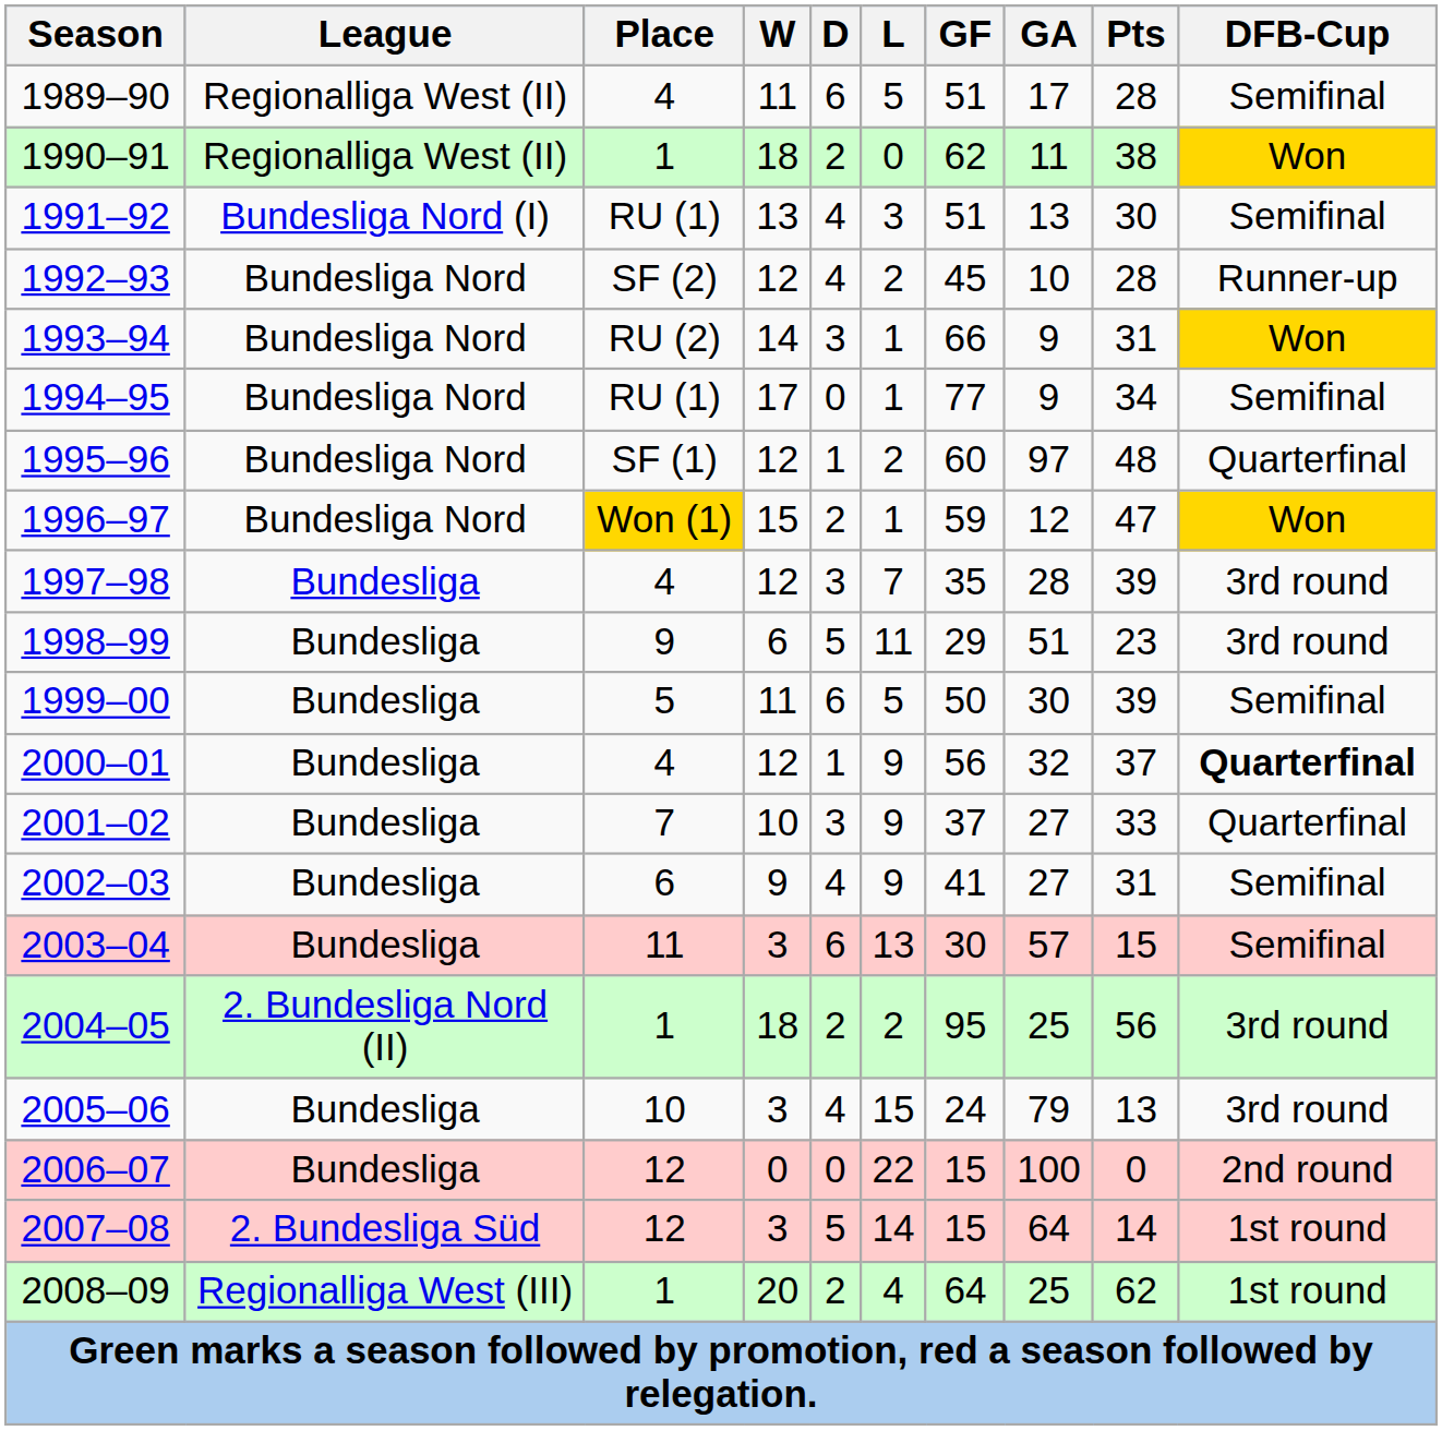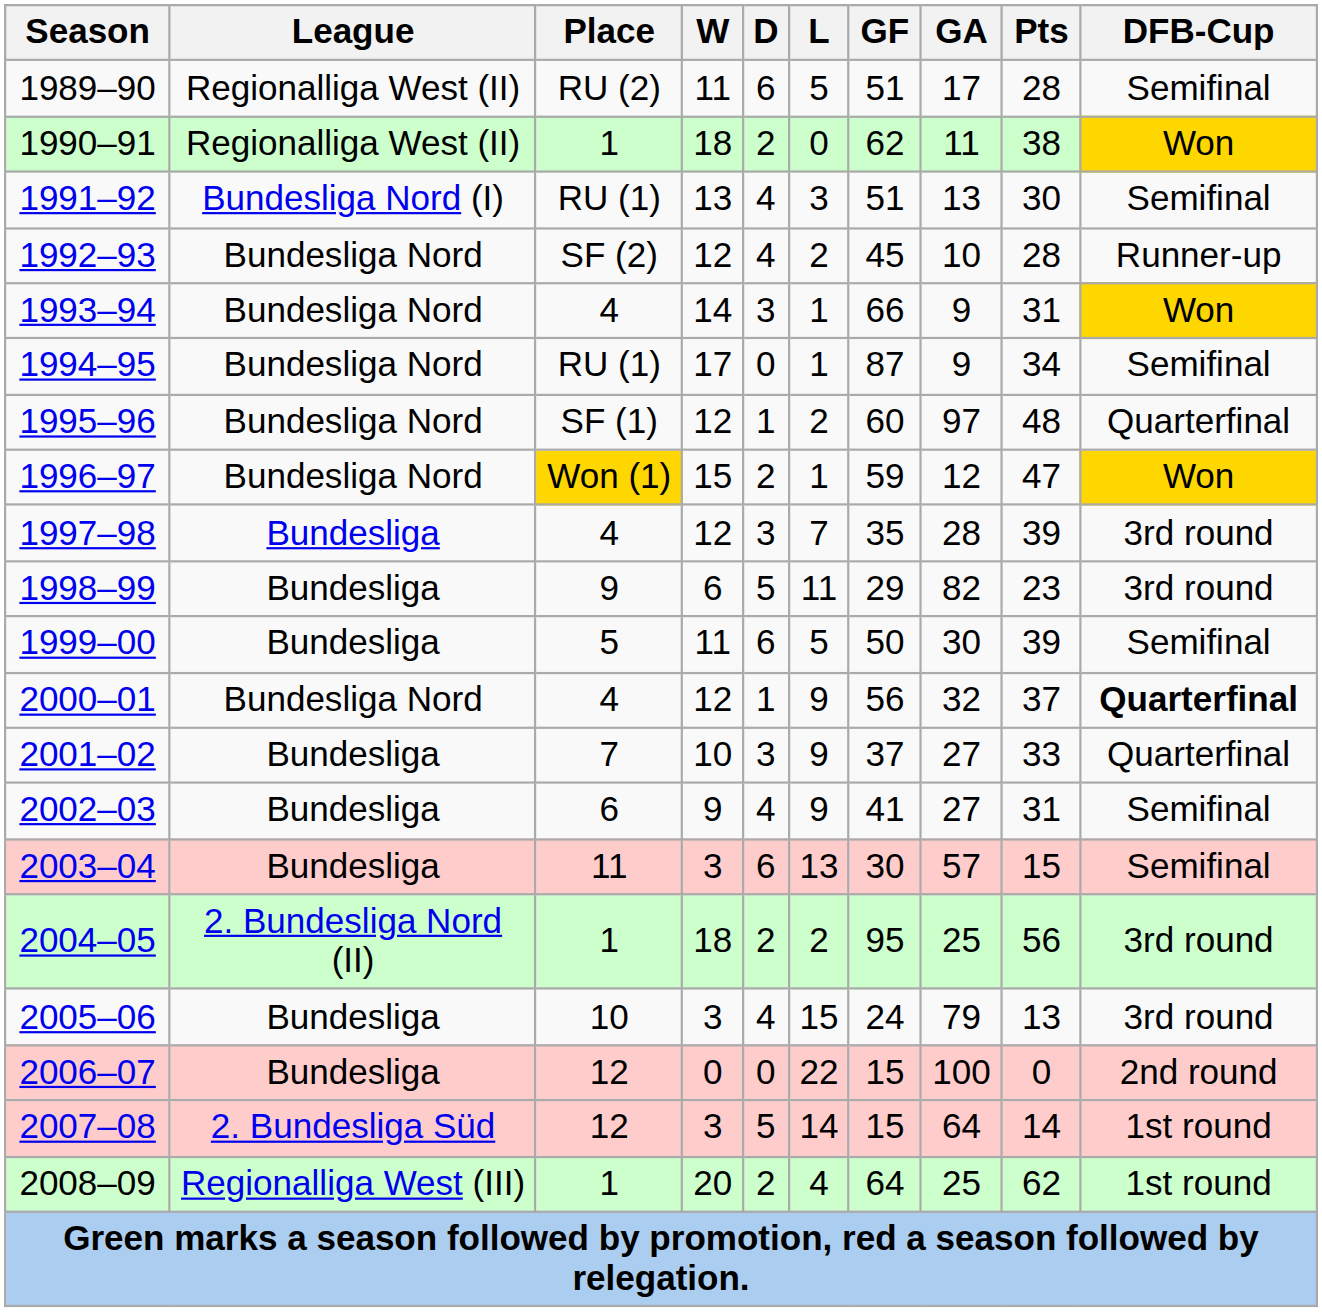 <table class="wikitable" width="600px">
 <tr style="background-color:#ABCDEF">
 <th>Season</th>
 <th>League</th>
 <th>Place</th>
 <th>W</th>
 <th>D</th>
 <th>L</th>
 <th>GF</th>
 <th>GA</th>
 <th>Pts</th>
 <th>DFB-Cup</th>
 </tr>
 <tr align="center">
 <td>1989–90</td>
 <td>Regionalliga West (II)</td>
-<td>4</td>
+<td>RU (2)</td>
 <td>11</td>
 <td>6</td>
 <td>5</td>
 <td>51</td>
 <td>17</td>
 <td>28</td>
 <td>Semifinal</td>
 </tr>
 <tr align="center" style="background:#ccffcc;">
 <td>1990–91</td>
 <td>Regionalliga West (II)</td>
 <td>1</td>
 <td>18</td>
 <td>2</td>
 <td>0</td>
 <td>62</td>
 <td>11</td>
 <td>38</td>
 <td bgcolor = gold>Won</td>
 </tr>
 <tr align="center">
 <td><a href='#'>1991–92</a></td>
 <td><a href='#'>Bundesliga Nord</a> (I)</td>
 <td>RU (1)</td>
 <td>13</td>
 <td>4</td>
 <td>3</td>
 <td>51</td>
 <td>13</td>
 <td>30</td>
 <td>Semifinal</td>
 </tr>
 <tr align="center">
 <td><a href='#'>1992–93</a></td>
 <td>Bundesliga Nord</td>
 <td>SF (2)</td>
 <td>12</td>
 <td>4</td>
 <td>2</td>
 <td>45</td>
 <td>10</td>
 <td>28</td>
 <td>Runner-up</td>
 </tr>
 <tr align="center">
 <td><a href='#'>1993–94</a></td>
 <td>Bundesliga Nord</td>
-<td>RU (2)</td>
+<td>4</td>
 <td>14</td>
 <td>3</td>
 <td>1</td>
 <td>66</td>
 <td>9</td>
 <td>31</td>
 <td bgcolor = gold>Won</td>
 </tr>
 <tr align="center">
 <td><a href='#'>1994–95</a></td>
 <td>Bundesliga Nord</td>
 <td>RU (1)</td>
 <td>17</td>
 <td>0</td>
 <td>1</td>
-<td>77</td>
+<td>87</td>
 <td>9</td>
 <td>34</td>
 <td>Semifinal</td>
 </tr>
 <tr align="center">
 <td><a href='#'>1995–96</a></td>
 <td>Bundesliga Nord</td>
 <td>SF (1)</td>
 <td>12</td>
 <td>1</td>
 <td>2</td>
 <td>60</td>
 <td>97</td>
 <td>48</td>
 <td>Quarterfinal</td>
 </tr>
 <tr align="center">
 <td><a href='#'>1996–97</a></td>
 <td>Bundesliga Nord</td>
 <td bgcolor = gold>Won (1)</td>
 <td>15</td>
 <td>2</td>
 <td>1</td>
 <td>59</td>
 <td>12</td>
 <td>47</td>
 <td bgcolor = gold>Won</td>
 </tr>
 <tr align="center">
 <td><a href='#'>1997–98</a></td>
 <td><a href='#'>Bundesliga</a></td>
 <td>4</td>
 <td>12</td>
 <td>3</td>
 <td>7</td>
 <td>35</td>
 <td>28</td>
 <td>39</td>
 <td>3rd round</td>
 </tr>
 <tr align="center">
 <td><a href='#'>1998–99</a></td>
 <td>Bundesliga</td>
 <td>9</td>
 <td>6</td>
 <td>5</td>
 <td>11</td>
 <td>29</td>
-<td>51</td>
+<td>82</td>
 <td>23</td>
 <td>3rd round</td>
 </tr>
 <tr align="center">
 <td><a href='#'>1999–00</a></td>
 <td>Bundesliga</td>
 <td>5</td>
 <td>11</td>
 <td>6</td>
 <td>5</td>
 <td>50</td>
 <td>30</td>
 <td>39</td>
 <td>Semifinal</td>
 </tr>
 <tr align="center">
 <td><a href='#'>2000–01</a></td>
-<td>Bundesliga</td>
+<td>Bundesliga Nord</td>
 <td>4</td>
 <td>12</td>
 <td>1</td>
 <td>9</td>
 <td>56</td>
 <td>32</td>
 <td>37</td>
 <td><strong>Quarterfinal</strong></td>
 </tr>
 <tr align="center">
 <td><a href='#'>2001–02</a></td>
 <td>Bundesliga</td>
 <td>7</td>
 <td>10</td>
 <td>3</td>
 <td>9</td>
 <td>37</td>
 <td>27</td>
 <td>33</td>
 <td>Quarterfinal</td>
 </tr>
 <tr align="center">
 <td><a href='#'>2002–03</a></td>
 <td>Bundesliga</td>
 <td>6</td>
 <td>9</td>
 <td>4</td>
 <td>9</td>
 <td>41</td>
 <td>27</td>
 <td>31</td>
 <td>Semifinal</td>
 </tr>
 <tr align="center" style="background:#ffcccc;">
 <td><a href='#'>2003–04</a></td>
 <td>Bundesliga</td>
 <td>11</td>
 <td>3</td>
 <td>6</td>
 <td>13</td>
 <td>30</td>
 <td>57</td>
 <td>15</td>
 <td>Semifinal</td>
 </tr>
 <tr align="center" style="background:#ccffcc;">
 <td><a href='#'>2004–05</a></td>
 <td><a href='#'>2. Bundesliga Nord</a> (II)</td>
 <td>1</td>
 <td>18</td>
 <td>2</td>
 <td>2</td>
 <td>95</td>
 <td>25</td>
 <td>56</td>
 <td>3rd round</td>
 </tr>
 <tr align="center">
 <td><a href='#'>2005–06</a></td>
 <td>Bundesliga</td>
 <td>10</td>
 <td>3</td>
 <td>4</td>
 <td>15</td>
 <td>24</td>
 <td>79</td>
 <td>13</td>
 <td>3rd round</td>
 </tr>
 <tr align="center" style="background:#ffcccc;">
 <td><a href='#'>2006–07</a></td>
 <td>Bundesliga</td>
 <td>12</td>
 <td>0</td>
 <td>0</td>
 <td>22</td>
 <td>15</td>
 <td>100</td>
 <td>0</td>
 <td>2nd round</td>
 </tr>
 <tr align="center" style="background:#ffcccc;">
 <td><a href='#'>2007–08</a></td>
 <td><a href='#'>2. Bundesliga Süd</a></td>
 <td>12</td>
 <td>3</td>
 <td>5</td>
 <td>14</td>
 <td>15</td>
 <td>64</td>
 <td>14</td>
 <td>1st round</td>
 </tr>
 <tr align="center" style="background:#ccffcc;">
 <td>2008–09</td>
 <td><a href='#'>Regionalliga West</a> (III)</td>
 <td>1</td>
 <td>20</td>
 <td>2</td>
 <td>4</td>
 <td>64</td>
 <td>25</td>
 <td>62</td>
 <td>1st round</td>
 </tr>
 <tr style="background-color:#ABCDEF">
 <td colspan="10" align="center"><strong>Green marks a season followed by promotion, red a season followed by relegation.</strong></td>
 </tr>
 </table>
